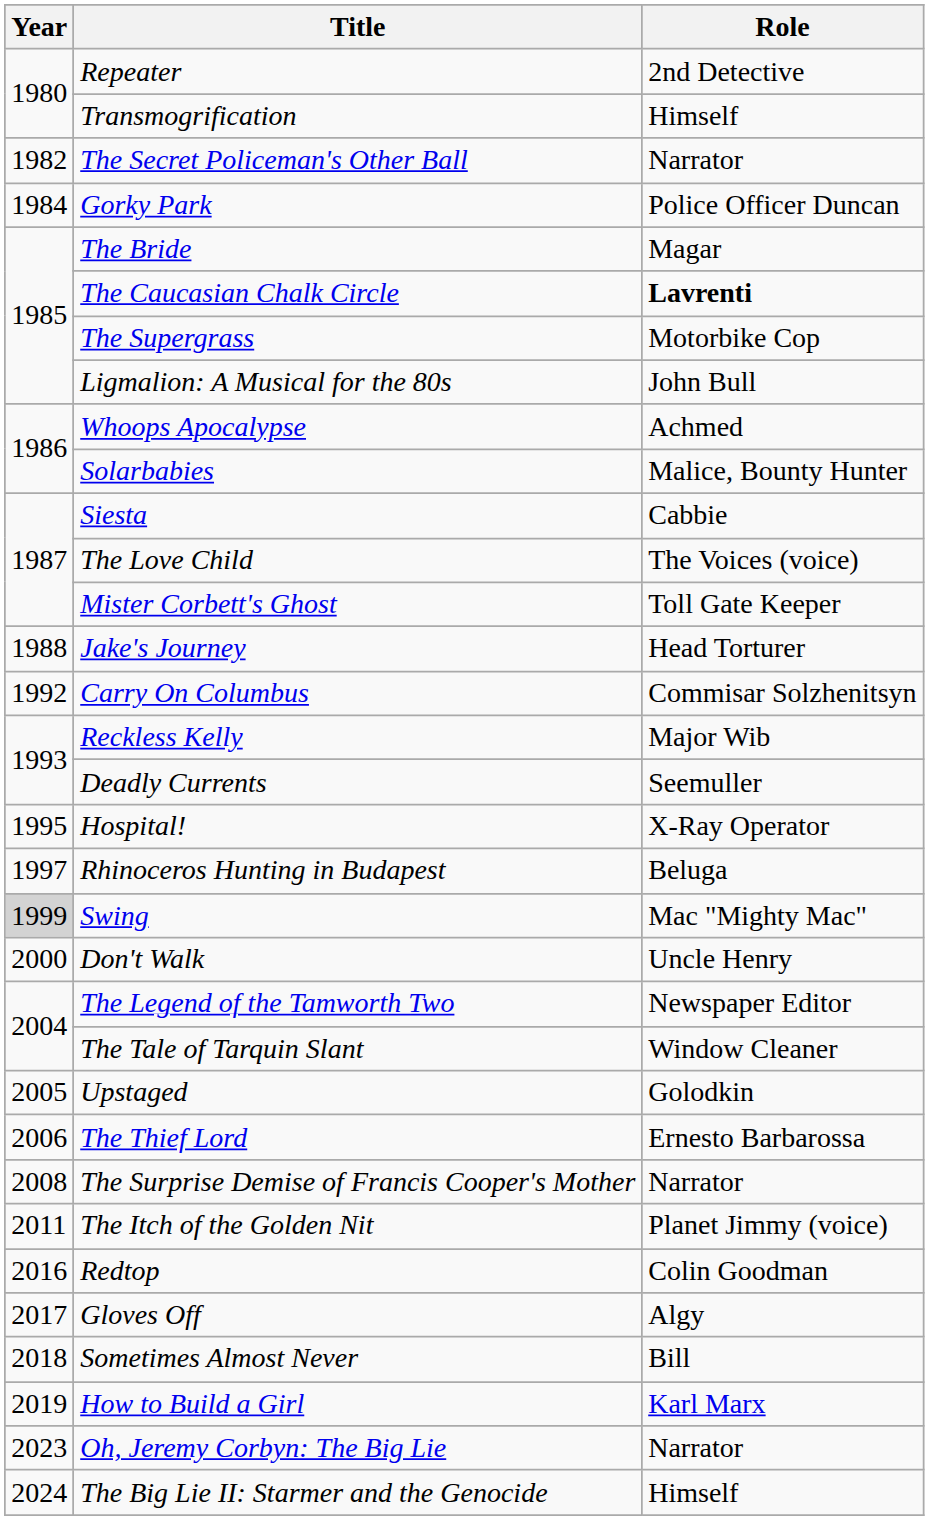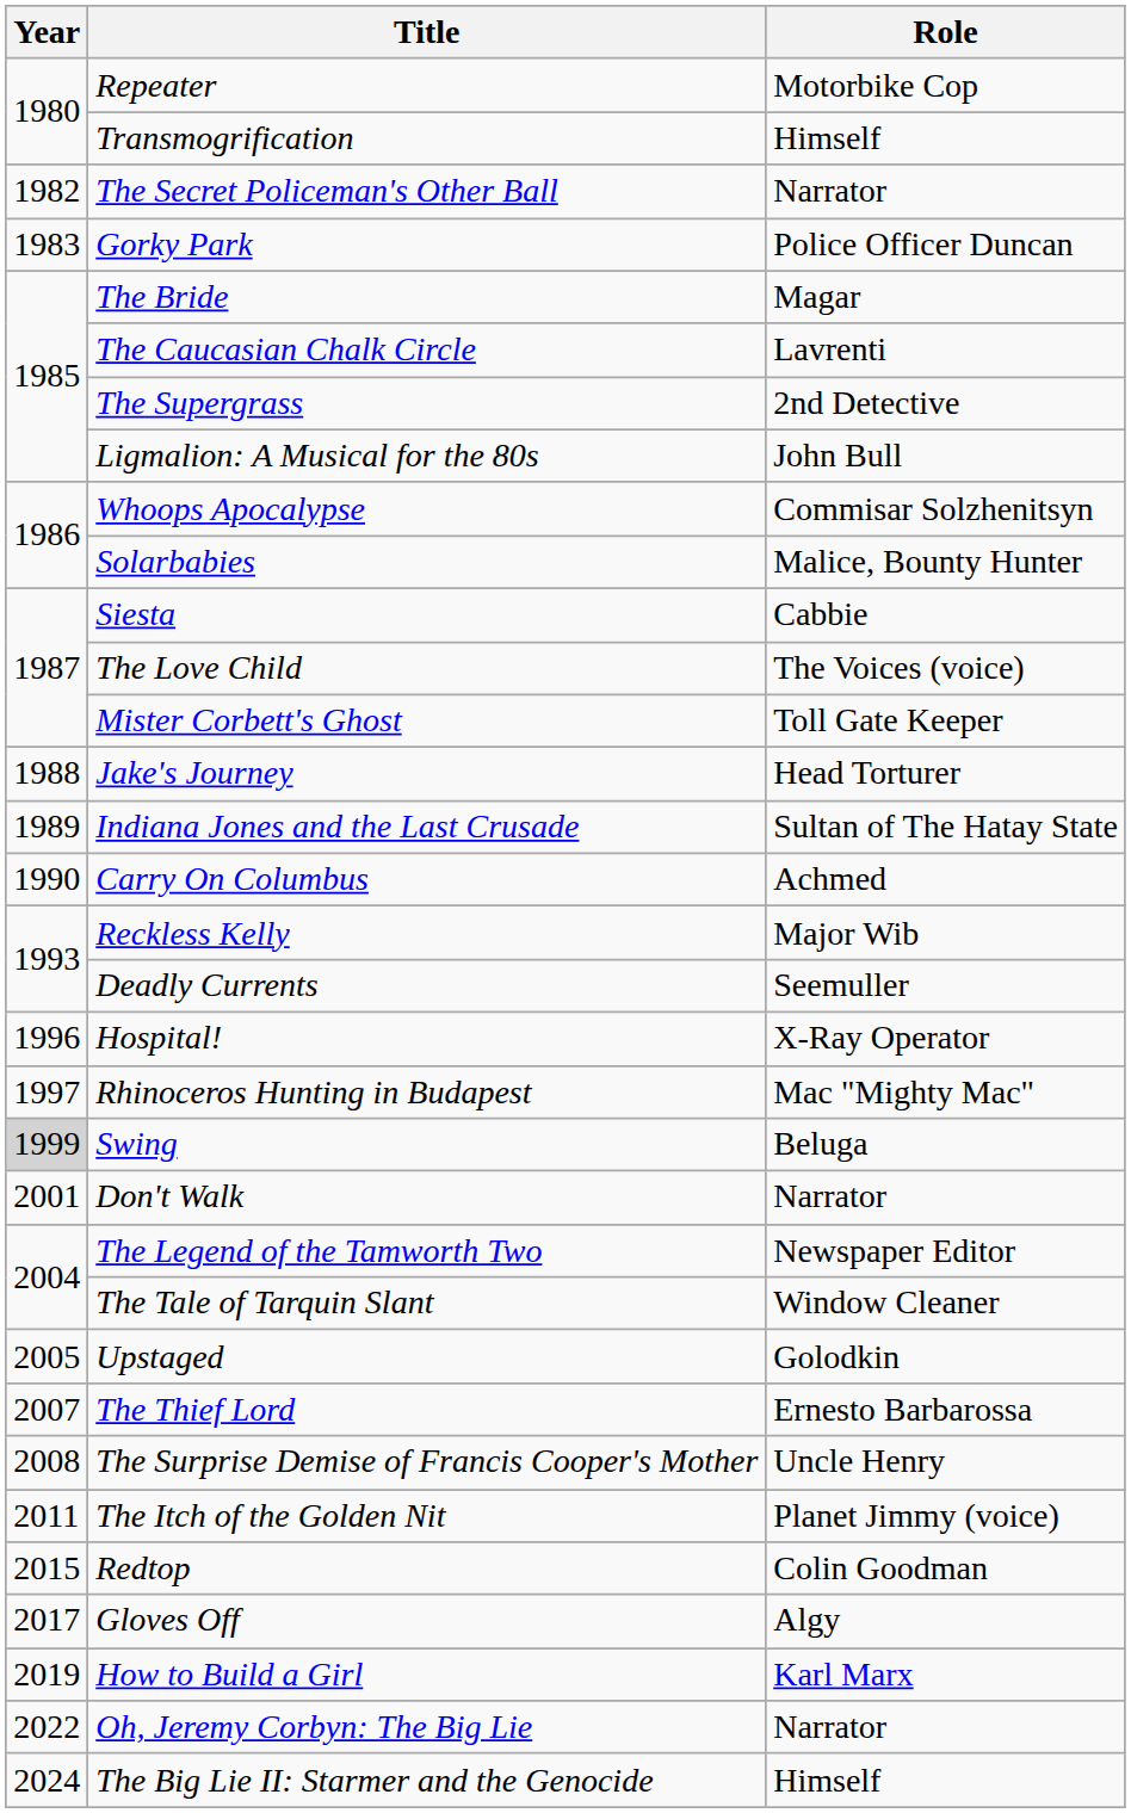 <table class="wikitable sortable">
 <tr>
 <th>Year</th>
 <th>Title</th>
 <th>Role</th>
 </tr>
 <tr>
 <td rowspan="2">1980</td>
 <td><em>Repeater</em></td>
-<td>2nd Detective</td>
+<td>Motorbike Cop</td>
 </tr>
 <tr>
 <td><em>Transmogrification</em></td>
 <td>Himself</td>
 </tr>
 <tr>
 <td>1982</td>
 <td><em><a href='#'>The Secret Policeman's Other Ball</a> </em></td>
 <td>Narrator</td>
 </tr>
 <tr>
-<td>1984</td>
+<td>1983</td>
 <td><em><a href='#'>Gorky Park</a></em></td>
 <td>Police Officer Duncan</td>
 </tr>
 <tr>
 <td rowspan="4">1985</td>
 <td><em><a href='#'>The Bride</a></em></td>
 <td>Magar</td>
 </tr>
 <tr>
 <td><em><a href='#'>The Caucasian Chalk Circle</a></em></td>
-<td><strong>Lavrenti</strong></td>
+<td>Lavrenti</td>
 </tr>
 <tr>
 <td><em><a href='#'>The Supergrass</a> </em></td>
-<td>Motorbike Cop</td>
+<td>2nd Detective</td>
 </tr>
 <tr>
 <td><em>Ligmalion: A Musical for the 80s</em></td>
 <td>John Bull</td>
 </tr>
 <tr>
 <td rowspan="2">1986</td>
 <td><em><a href='#'>Whoops Apocalypse</a> </em></td>
-<td>Achmed</td>
+<td>Commisar Solzhenitsyn</td>
 </tr>
 <tr>
 <td><em><a href='#'>Solarbabies</a> </em></td>
 <td>Malice, Bounty Hunter</td>
 </tr>
 <tr>
 <td rowspan="3">1987</td>
 <td><em><a href='#'>Siesta</a></em></td>
 <td>Cabbie</td>
 </tr>
 <tr>
 <td><em>The Love Child</em></td>
 <td>The Voices (voice)</td>
 </tr>
 <tr>
 <td><em><a href='#'>Mister Corbett's Ghost</a></em></td>
 <td>Toll Gate Keeper</td>
 </tr>
 <tr>
 <td>1988</td>
 <td><em><a href='#'>Jake's Journey</a></em></td>
 <td>Head Torturer</td>
 </tr>
 <tr>
-<td>1992</td>
+<td>1989</td>
+<td><em><a href='#'>Indiana Jones and the Last Crusade</a> </em></td>
+<td>Sultan of The Hatay State</td>
+</tr>
+<tr>
+<td>1990</td>
 <td><em><a href='#'>Carry On Columbus</a> </em></td>
-<td>Commisar Solzhenitsyn</td>
+<td>Achmed</td>
 </tr>
 <tr>
 <td rowspan="2">1993</td>
 <td><em><a href='#'>Reckless Kelly</a> </em></td>
 <td>Major Wib</td>
 </tr>
 <tr>
 <td><em>Deadly Currents</em></td>
 <td>Seemuller</td>
 </tr>
 <tr>
-<td>1995</td>
+<td>1996</td>
 <td><em>Hospital!</em></td>
 <td>X-Ray Operator</td>
 </tr>
 <tr>
 <td>1997</td>
 <td><em>Rhinoceros Hunting in Budapest</em></td>
-<td>Beluga</td>
+<td>Mac "Mighty Mac"</td>
 </tr>
 <tr>
 <td style="background: lightgrey;">1999</td>
 <td><em><a href='#'>Swing</a></em></td>
-<td>Mac "Mighty Mac"</td>
+<td>Beluga</td>
 </tr>
 <tr>
-<td>2000</td>
+<td>2001</td>
 <td><em>Don't Walk</em></td>
-<td>Uncle Henry</td>
+<td>Narrator</td>
 </tr>
 <tr>
 <td rowspan="2">2004</td>
 <td><em><a href='#'>The Legend of the Tamworth Two</a></em></td>
 <td>Newspaper Editor</td>
 </tr>
 <tr>
 <td><em>The Tale of Tarquin Slant</em></td>
 <td>Window Cleaner</td>
 </tr>
 <tr>
 <td>2005</td>
 <td><em>Upstaged</em></td>
 <td>Golodkin</td>
 </tr>
 <tr>
-<td>2006</td>
+<td>2007</td>
 <td><em><a href='#'>The Thief Lord</a></em></td>
 <td>Ernesto Barbarossa</td>
 </tr>
 <tr>
 <td>2008</td>
 <td><em>The Surprise Demise of Francis Cooper's Mother</em></td>
-<td>Narrator</td>
+<td>Uncle Henry</td>
 </tr>
 <tr>
 <td>2011</td>
 <td><em>The Itch of the Golden Nit</em></td>
 <td>Planet Jimmy (voice)</td>
 </tr>
 <tr>
-<td>2016</td>
+<td>2015</td>
 <td><em>Redtop</em></td>
 <td>Colin Goodman</td>
 </tr>
 <tr>
 <td>2017</td>
 <td><em>Gloves Off</em></td>
 <td>Algy</td>
 </tr>
 <tr>
-<td>2018</td>
-<td><em>Sometimes Almost Never</em></td>
-<td>Bill</td>
-</tr>
-<tr>
 <td>2019</td>
 <td><em><a href='#'>How to Build a Girl</a></em></td>
 <td><a href='#'>Karl Marx</a></td>
 </tr>
 <tr>
-<td>2023</td>
+<td>2022</td>
 <td><em><a href='#'>Oh, Jeremy Corbyn: The Big Lie</a></em></td>
 <td>Narrator</td>
 </tr>
 <tr>
 <td>2024</td>
 <td><em>The Big Lie II: Starmer and the Genocide</em></td>
 <td>Himself</td>
 </tr>
 </table>
